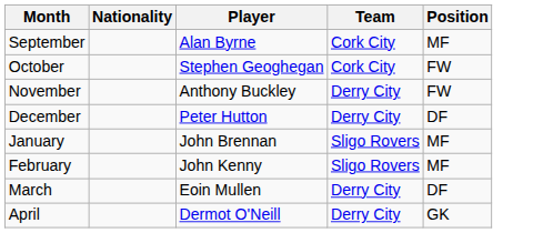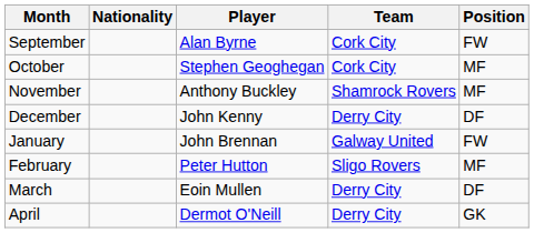 <table class="wikitable sortable">
 <tr>
 <th>Month</th>
 <th>Nationality</th>
 <th>Player</th>
 <th>Team</th>
 <th>Position</th>
 </tr>
 <tr>
 <td>September</td>
 <td></td>
 <td><a href='#'>Alan Byrne</a></td>
 <td><a href='#'>Cork City</a></td>
-<td>MF</td>
+<td>FW</td>
 </tr>
 <tr>
 <td>October</td>
 <td></td>
 <td><a href='#'>Stephen Geoghegan</a></td>
 <td><a href='#'>Cork City</a></td>
-<td>FW</td>
+<td>MF</td>
 </tr>
 <tr>
 <td>November</td>
 <td></td>
 <td>Anthony Buckley</td>
-<td><a href='#'>Derry City</a></td>
-<td>FW</td>
+<td><a href='#'>Shamrock Rovers</a></td>
+<td>MF</td>
 </tr>
 <tr>
 <td>December</td>
 <td></td>
-<td><a href='#'>Peter Hutton</a></td>
+<td>John Kenny</td>
 <td><a href='#'>Derry City</a></td>
 <td>DF</td>
 </tr>
 <tr>
 <td>January</td>
 <td></td>
 <td>John Brennan</td>
-<td><a href='#'>Sligo Rovers</a></td>
-<td>MF</td>
+<td><a href='#'>Galway United</a></td>
+<td>FW</td>
 </tr>
 <tr>
 <td>February</td>
 <td></td>
-<td>John Kenny</td>
+<td><a href='#'>Peter Hutton</a></td>
 <td><a href='#'>Sligo Rovers</a></td>
 <td>MF</td>
 </tr>
 <tr>
 <td>March</td>
 <td></td>
 <td>Eoin Mullen</td>
 <td><a href='#'>Derry City</a></td>
 <td>DF</td>
 </tr>
 <tr>
 <td>April</td>
 <td></td>
 <td><a href='#'>Dermot O'Neill</a></td>
 <td><a href='#'>Derry City</a></td>
 <td>GK</td>
 </tr>
 </table>
